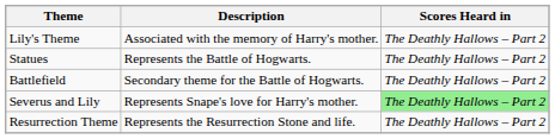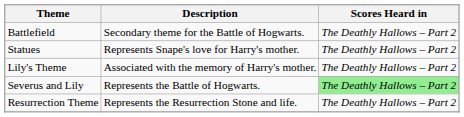 <table class="wikitable" style="border:2px #aaa solid; font-size:100%;">
 <tr>
 <th>Theme</th>
 <th>Description</th>
 <th>Scores Heard in</th>
 </tr>
 <tr>
+<td>Battlefield</td>
+<td>Secondary theme for the Battle of Hogwarts.</td>
+<td><em>The Deathly Hallows – Part 2</em></td>
+</tr>
+<tr>
+<td>Statues</td>
+<td>Represents Snape's love for Harry's mother.</td>
+<td><em>The Deathly Hallows – Part 2</em></td>
+</tr>
+<tr>
 <td>Lily's Theme</td>
 <td>Associated with the memory of Harry's mother.</td>
 <td><em>The Deathly Hallows – Part 2</em></td>
 </tr>
 <tr>
-<td>Statues</td>
+<td>Severus and Lily</td>
 <td>Represents the Battle of Hogwarts.</td>
-<td><em>The Deathly Hallows – Part 2</em></td>
-</tr>
-<tr>
-<td>Battlefield</td>
-<td>Secondary theme for the Battle of Hogwarts.</td>
-<td><em>The Deathly Hallows – Part 2</em></td>
-</tr>
-<tr>
-<td>Severus and Lily</td>
-<td>Represents Snape's love for Harry's mother.</td>
 <td style="background: lightgreen;"><em>The Deathly Hallows – Part 2</em></td>
 </tr>
 <tr>
 <td>Resurrection Theme</td>
 <td>Represents the Resurrection Stone and life.</td>
 <td><em>The Deathly Hallows – Part 2</em></td>
 </tr>
 </table>
